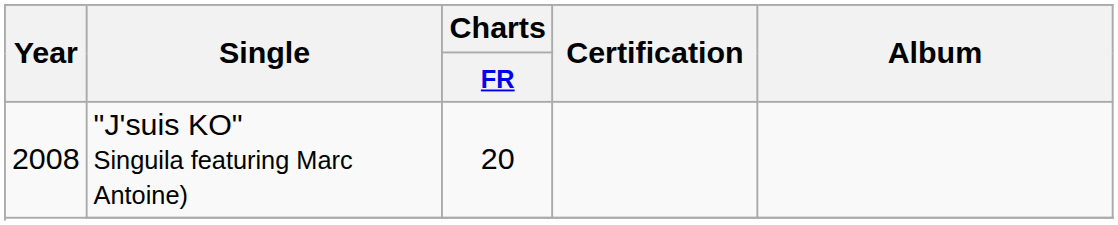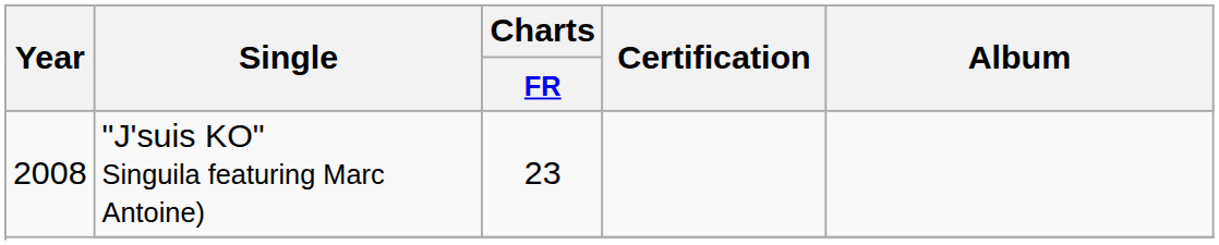 <table class="wikitable">
 <tr>
 <th align="center" rowspan="2">Year</th>
 <th align="center" rowspan="2" width="180">Single</th>
 <th align="center" colspan="1">Charts</th>
 <th align="center" rowspan="2" width="100">Certification</th>
 <th align="center" rowspan="2" width="180">Album</th>
 </tr>
 <tr>
 <th width="20"><small><a href='#'>FR</a></small><br></th>
 </tr>
 <tr>
 <td align="center" rowspan="3">2008</td>
 <td>"J'suis KO" <br><small> Singuila featuring Marc Antoine)</small></td>
-<td align="center">20</td>
+<td align="center">23</td>
 <td align="center"></td>
 <td align="center" rowspan="1"></td>
 </tr>
 <tr>
 </tr>
 </table>
